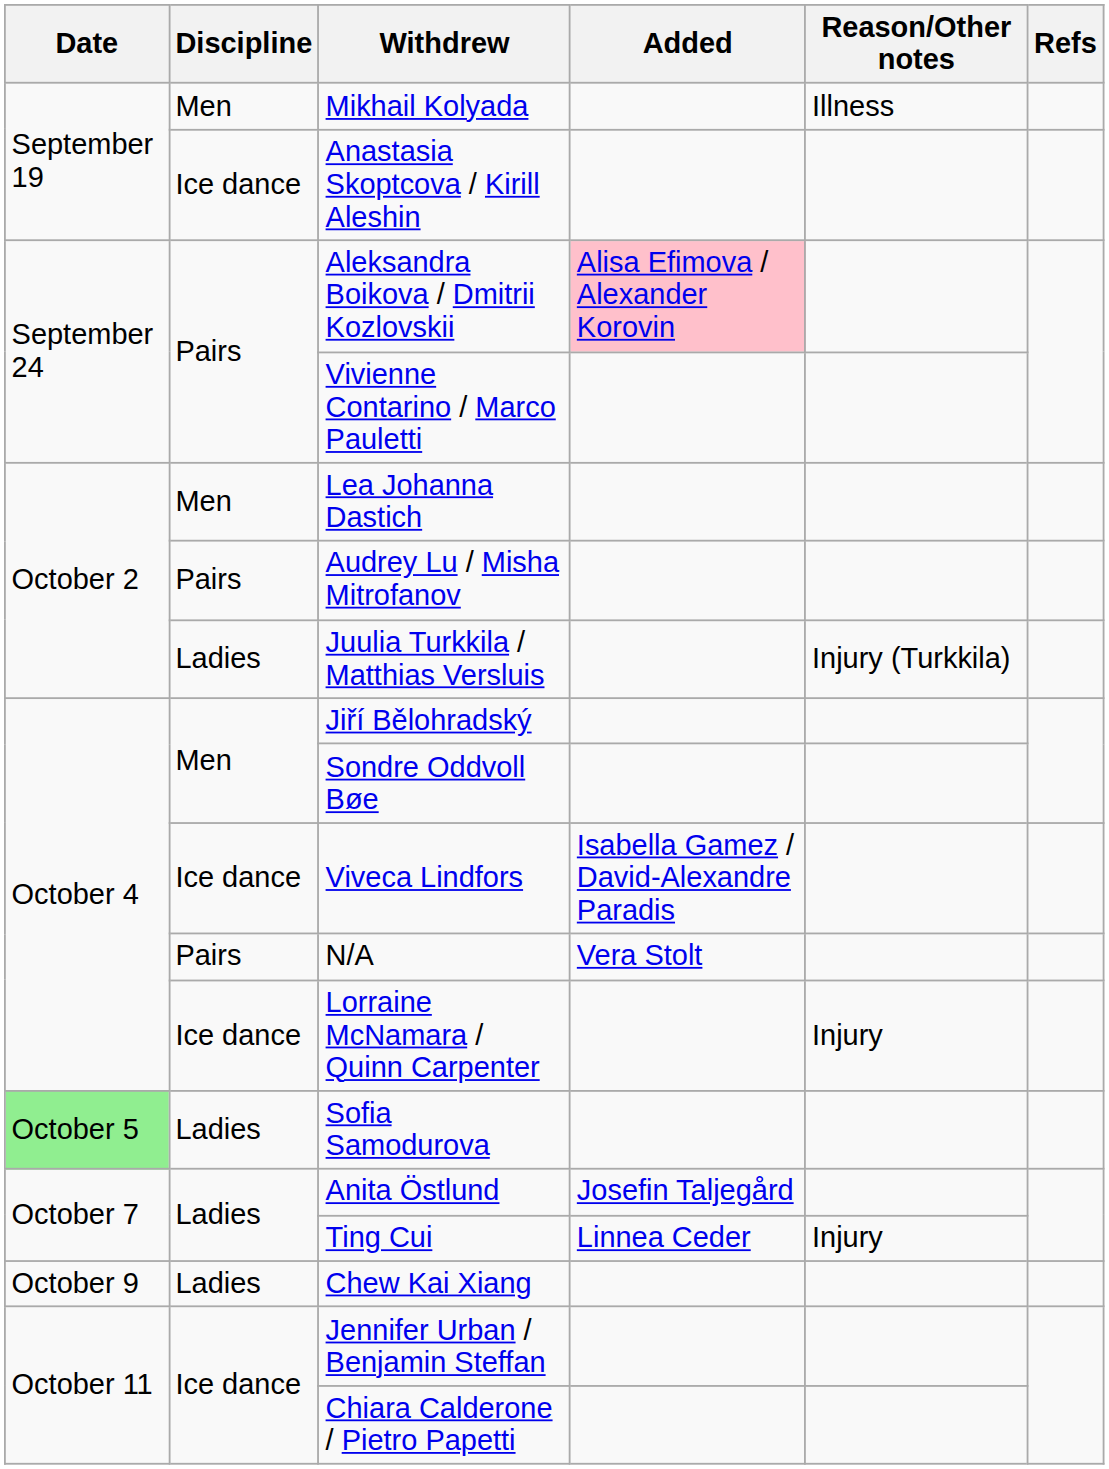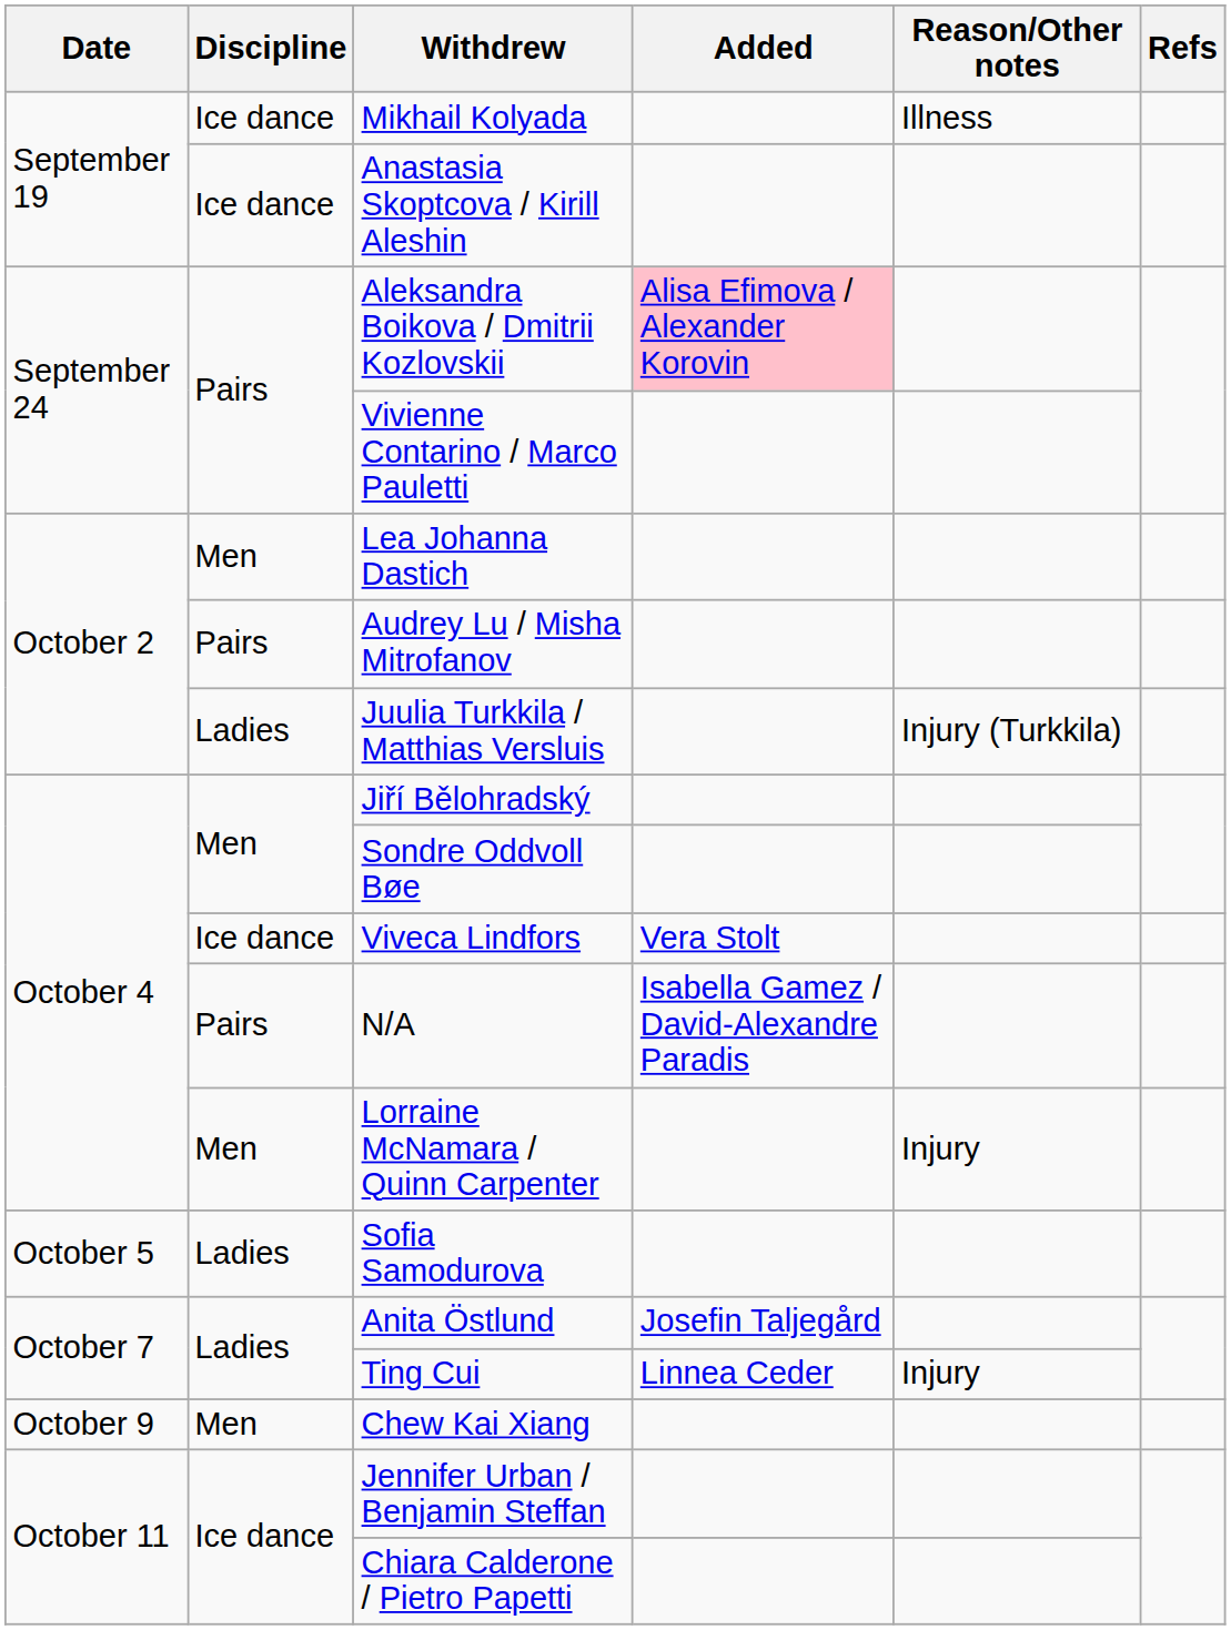 <table class="wikitable sortable">
 <tr>
 <th>Date</th>
 <th>Discipline</th>
 <th>Withdrew</th>
 <th>Added</th>
 <th>Reason/Other notes</th>
 <th>Refs</th>
 </tr>
 <tr>
 <td rowspan=2>September 19</td>
-<td>Men</td>
+<td>Ice dance</td>
 <td> <a href='#'>Mikhail Kolyada</a></td>
 <td></td>
 <td>Illness</td>
 <td></td>
 </tr>
 <tr>
 <td>Ice dance</td>
 <td> <a href='#'>Anastasia Skoptcova</a> / <a href='#'>Kirill Aleshin</a></td>
 <td></td>
 <td></td>
 <td></td>
 </tr>
 <tr>
 <td rowspan=2>September 24</td>
 <td rowspan=2>Pairs</td>
 <td> <a href='#'>Aleksandra Boikova</a> / <a href='#'>Dmitrii Kozlovskii</a></td>
 <td style="background: pink;"> <a href='#'>Alisa Efimova</a> / <a href='#'>Alexander Korovin</a></td>
 <td></td>
 <td rowspan=2></td>
 </tr>
 <tr>
 <td> <a href='#'>Vivienne Contarino</a> / <a href='#'>Marco Pauletti</a></td>
 <td></td>
 <td></td>
 </tr>
 <tr>
 <td rowspan=3>October 2</td>
 <td>Men</td>
 <td> <a href='#'>Lea Johanna Dastich</a></td>
 <td></td>
 <td></td>
 <td></td>
 </tr>
 <tr>
 <td>Pairs</td>
 <td> <a href='#'>Audrey Lu</a> / <a href='#'>Misha Mitrofanov</a></td>
 <td></td>
 <td></td>
 <td></td>
 </tr>
 <tr>
 <td>Ladies</td>
 <td> <a href='#'>Juulia Turkkila</a> / <a href='#'>Matthias Versluis</a></td>
 <td></td>
 <td>Injury (Turkkila)</td>
 <td></td>
 </tr>
 <tr>
 <td rowspan=5>October 4</td>
 <td rowspan=2>Men</td>
 <td> <a href='#'>Jiří Bělohradský</a></td>
 <td></td>
 <td></td>
 <td rowspan=2></td>
 </tr>
 <tr>
 <td> <a href='#'>Sondre Oddvoll Bøe</a></td>
 <td></td>
 <td></td>
 </tr>
 <tr>
 <td>Ice dance</td>
 <td> <a href='#'>Viveca Lindfors</a></td>
-<td> <a href='#'>Isabella Gamez</a> / <a href='#'>David-Alexandre Paradis</a></td>
+<td> <a href='#'>Vera Stolt</a></td>
 <td></td>
 <td></td>
 </tr>
 <tr>
 <td>Pairs</td>
 <td>N/A</td>
-<td> <a href='#'>Vera Stolt</a></td>
+<td> <a href='#'>Isabella Gamez</a> / <a href='#'>David-Alexandre Paradis</a></td>
 <td></td>
 <td></td>
 </tr>
 <tr>
-<td>Ice dance</td>
+<td>Men</td>
 <td> <a href='#'>Lorraine McNamara</a> / <a href='#'>Quinn Carpenter</a></td>
 <td></td>
 <td>Injury</td>
 <td></td>
 </tr>
 <tr>
-<td style="background: lightgreen;">October 5</td>
+<td>October 5</td>
 <td>Ladies</td>
 <td> <a href='#'>Sofia Samodurova</a></td>
 <td></td>
 <td></td>
 <td></td>
 </tr>
 <tr>
 <td rowspan=2>October 7</td>
 <td rowspan=2>Ladies</td>
 <td> <a href='#'>Anita Östlund</a></td>
 <td> <a href='#'>Josefin Taljegård</a></td>
 <td></td>
 <td rowspan=2></td>
 </tr>
 <tr>
 <td> <a href='#'>Ting Cui</a></td>
 <td> <a href='#'>Linnea Ceder</a></td>
 <td>Injury</td>
 </tr>
 <tr>
 <td>October 9</td>
-<td>Ladies</td>
+<td>Men</td>
 <td> <a href='#'>Chew Kai Xiang</a></td>
 <td></td>
 <td></td>
 <td></td>
 </tr>
 <tr>
 <td rowspan=2>October 11</td>
 <td rowspan=2>Ice dance</td>
 <td> <a href='#'>Jennifer Urban</a> / <a href='#'>Benjamin Steffan</a></td>
 <td></td>
 <td></td>
 <td rowspan=2></td>
 </tr>
 <tr>
 <td> <a href='#'>Chiara Calderone</a> / <a href='#'>Pietro Papetti</a></td>
 <td></td>
 <td></td>
 </tr>
 </table>
